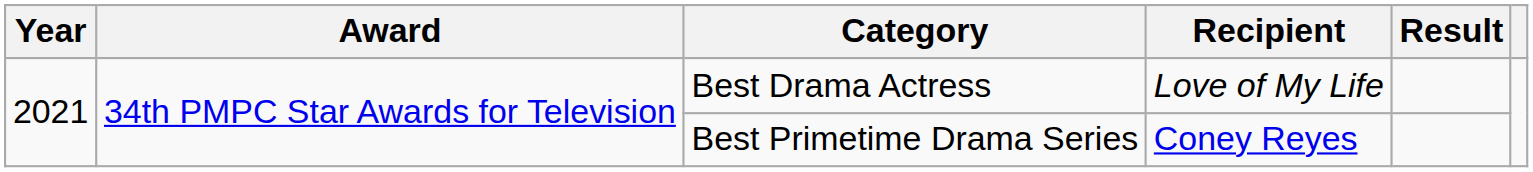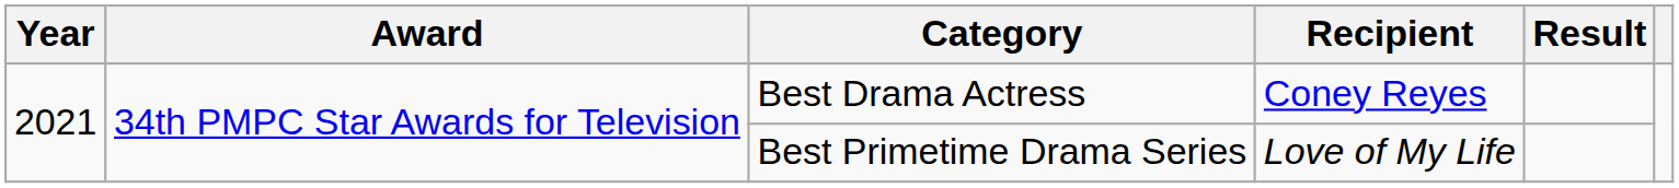 <table class="wikitable">
 <tr>
 <th>Year</th>
 <th>Award</th>
 <th>Category</th>
 <th>Recipient</th>
 <th>Result</th>
 <th></th>
 </tr>
 <tr>
 <td rowspan=2>2021</td>
 <td rowspan=2><a href='#'>34th PMPC Star Awards for Television</a></td>
 <td>Best Drama Actress</td>
-<td><em>Love of My Life</em></td>
+<td><a href='#'>Coney Reyes</a></td>
 <td></td>
 <td rowspan=2></td>
 </tr>
 <tr>
 <td>Best Primetime Drama Series</td>
-<td><a href='#'>Coney Reyes</a></td>
+<td><em>Love of My Life</em></td>
 <td></td>
 </tr>
 </table>
